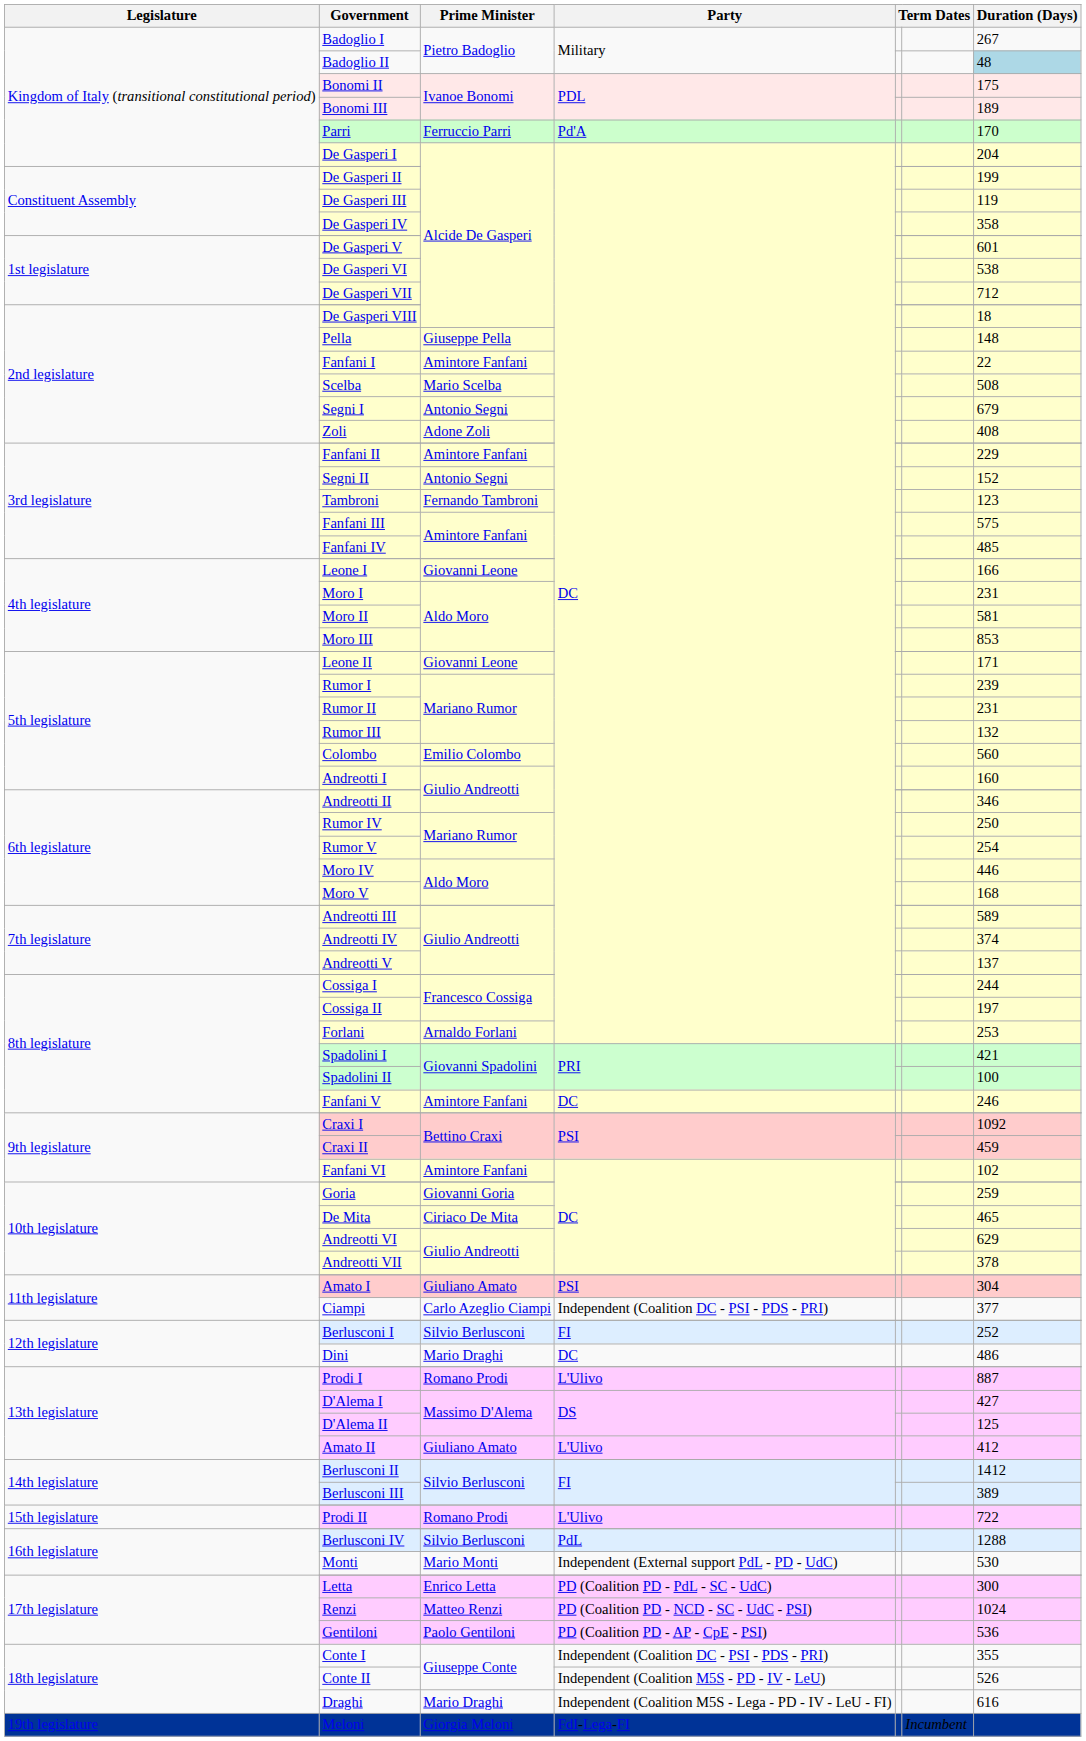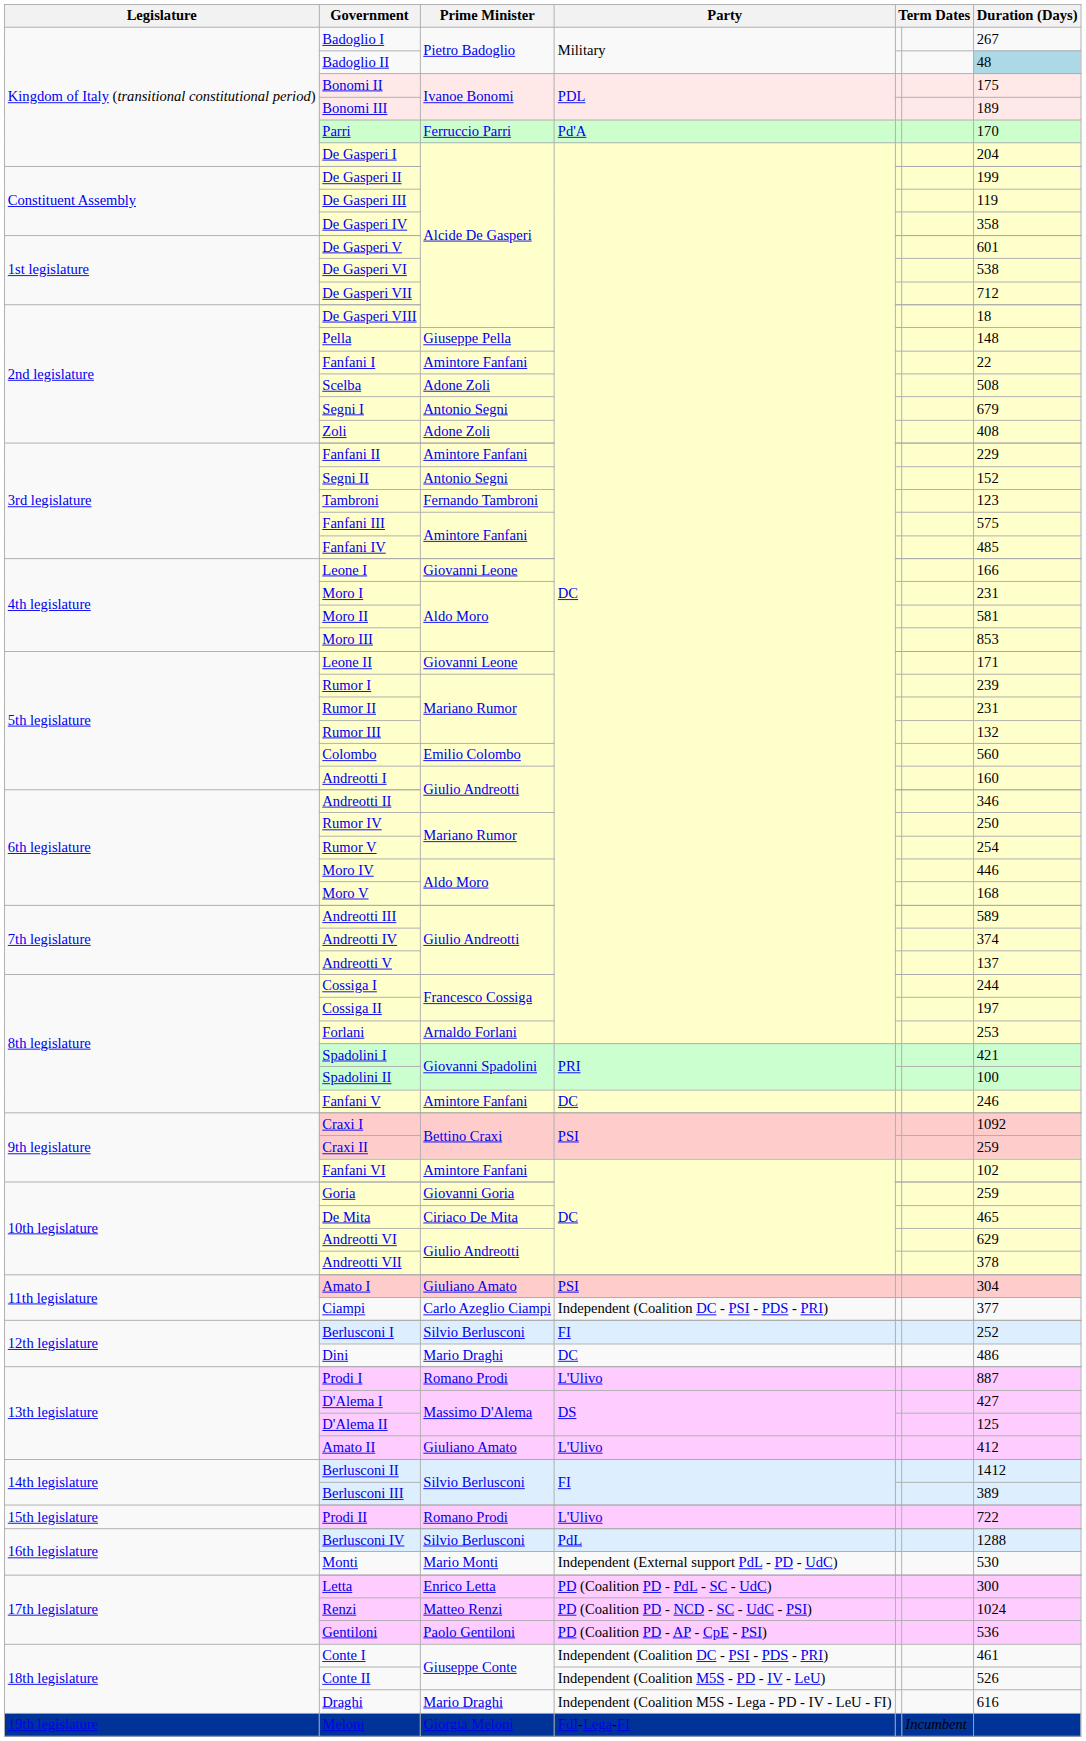 <table class="wikitable sortable">
 <tr>
 <th>Legislature</th>
 <th>Government</th>
 <th>Prime Minister</th>
 <th>Party</th>
 <th colspan="2">Term Dates</th>
 <th>Duration (Days)</th>
 </tr>
 <tr ---->
 <td rowspan="6"><a href='#'>Kingdom of Italy</a> (<em>transitional constitutional period</em>)</td>
 <td><a href='#'>Badoglio I</a></td>
 <td rowspan="2"><a href='#'>Pietro Badoglio</a></td>
 <td rowspan="2">Military</td>
 <td></td>
 <td></td>
 <td>267</td>
 </tr>
 <tr ---->
 <td><a href='#'>Badoglio II</a></td>
 <td></td>
 <td></td>
 <td style="background: lightblue;">48</td>
 </tr>
 <tr ---- bgcolor=#FFE8E8>
 <td><a href='#'>Bonomi II</a></td>
 <td rowspan="2"><a href='#'>Ivanoe Bonomi</a></td>
 <td rowspan="2"><a href='#'>PDL</a></td>
 <td></td>
 <td></td>
 <td>175</td>
 </tr>
 <tr ---- bgcolor=#FFE8E8>
 <td><a href='#'>Bonomi III</a></td>
 <td></td>
 <td></td>
 <td>189</td>
 </tr>
 <tr ---- bgcolor=#ccffcc>
 <td><a href='#'>Parri</a></td>
 <td><a href='#'>Ferruccio Parri</a></td>
 <td><a href='#'>Pd'A</a></td>
 <td></td>
 <td></td>
 <td>170</td>
 </tr>
 <tr ---- bgcolor=#ffffcc>
 <td><a href='#'>De Gasperi I</a></td>
 <td rowspan="11"><a href='#'>Alcide De Gasperi</a></td>
 <td rowspan="48"><a href='#'>DC</a></td>
 <td></td>
 <td></td>
 <td>204</td>
 </tr>
 <tr ---->
 <td rowspan="4"><a href='#'>Constituent Assembly</a></td>
 </tr>
 <tr bgcolor=#ffffcc>
 <td><a href='#'>De Gasperi II</a></td>
 <td></td>
 <td></td>
 <td>199</td>
 </tr>
 <tr ---- bgcolor=#ffffcc>
 <td><a href='#'>De Gasperi III</a></td>
 <td></td>
 <td></td>
 <td>119</td>
 </tr>
 <tr ---- bgcolor=#ffffcc>
 <td><a href='#'>De Gasperi IV</a></td>
 <td></td>
 <td></td>
 <td>358</td>
 </tr>
 <tr ---->
 <td rowspan="4"><a href='#'>1st legislature</a></td>
 </tr>
 <tr bgcolor=#ffffcc>
 <td><a href='#'>De Gasperi V</a></td>
 <td></td>
 <td></td>
 <td>601</td>
 </tr>
 <tr ---- bgcolor=#ffffcc>
 <td><a href='#'>De Gasperi VI</a></td>
 <td></td>
 <td></td>
 <td>538</td>
 </tr>
 <tr ---- bgcolor=#ffffcc>
 <td><a href='#'>De Gasperi VII</a></td>
 <td></td>
 <td></td>
 <td>712</td>
 </tr>
 <tr ---->
 <td rowspan="7"><a href='#'>2nd legislature</a></td>
 </tr>
 <tr bgcolor=#ffffcc>
 <td><a href='#'>De Gasperi VIII</a></td>
 <td></td>
 <td></td>
 <td>18</td>
 </tr>
 <tr ---- bgcolor=#ffffcc>
 <td><a href='#'>Pella</a></td>
 <td><a href='#'>Giuseppe Pella</a></td>
 <td></td>
 <td></td>
 <td>148</td>
 </tr>
 <tr ---- bgcolor=#ffffcc>
 <td><a href='#'>Fanfani I</a></td>
 <td><a href='#'>Amintore Fanfani</a></td>
 <td></td>
 <td></td>
 <td>22</td>
 </tr>
 <tr ---- bgcolor=#ffffcc>
 <td><a href='#'>Scelba</a></td>
-<td><a href='#'>Mario Scelba</a></td>
+<td><a href='#'>Adone Zoli</a></td>
 <td></td>
 <td></td>
 <td>508</td>
 </tr>
 <tr ---- bgcolor=#ffffcc>
 <td><a href='#'>Segni I</a></td>
 <td><a href='#'>Antonio Segni</a></td>
 <td></td>
 <td></td>
 <td>679</td>
 </tr>
 <tr ---- bgcolor=#ffffcc>
 <td><a href='#'>Zoli</a></td>
 <td><a href='#'>Adone Zoli</a></td>
 <td></td>
 <td></td>
 <td>408</td>
 </tr>
 <tr ---->
 <td rowspan="6"><a href='#'>3rd legislature</a></td>
 </tr>
 <tr bgcolor=#ffffcc>
 <td><a href='#'>Fanfani II</a></td>
 <td><a href='#'>Amintore Fanfani</a></td>
 <td></td>
 <td></td>
 <td>229</td>
 </tr>
 <tr ---- bgcolor=#ffffcc>
 <td><a href='#'>Segni II</a></td>
 <td><a href='#'>Antonio Segni</a></td>
 <td></td>
 <td></td>
 <td>152</td>
 </tr>
 <tr ---- bgcolor=#ffffcc>
 <td><a href='#'>Tambroni</a></td>
 <td><a href='#'>Fernando Tambroni</a></td>
 <td></td>
 <td></td>
 <td>123</td>
 </tr>
 <tr ---- bgcolor=#ffffcc>
 <td><a href='#'>Fanfani III</a></td>
 <td rowspan="2"><a href='#'>Amintore Fanfani</a></td>
 <td></td>
 <td></td>
 <td>575</td>
 </tr>
 <tr ---- bgcolor=#ffffcc>
 <td><a href='#'>Fanfani IV</a></td>
 <td></td>
 <td></td>
 <td>485</td>
 </tr>
 <tr ---->
 <td rowspan="5"><a href='#'>4th legislature</a></td>
 </tr>
 <tr bgcolor=#ffffcc>
 <td><a href='#'>Leone I</a></td>
 <td><a href='#'>Giovanni Leone</a></td>
 <td></td>
 <td></td>
 <td>166</td>
 </tr>
 <tr ---- bgcolor=#ffffcc>
 <td><a href='#'>Moro I</a></td>
 <td rowspan="3"><a href='#'>Aldo Moro</a></td>
 <td></td>
 <td></td>
 <td>231</td>
 </tr>
 <tr ---- bgcolor=#ffffcc>
 <td><a href='#'>Moro II</a></td>
 <td></td>
 <td></td>
 <td>581</td>
 </tr>
 <tr ---- bgcolor=#ffffcc>
 <td><a href='#'>Moro III</a></td>
 <td></td>
 <td></td>
 <td>853</td>
 </tr>
 <tr ---->
 <td rowspan="7"><a href='#'>5th legislature</a></td>
 </tr>
 <tr bgcolor=#ffffcc>
 <td><a href='#'>Leone II</a></td>
 <td><a href='#'>Giovanni Leone</a></td>
 <td></td>
 <td></td>
 <td>171</td>
 </tr>
 <tr ---- bgcolor=#ffffcc>
 <td><a href='#'>Rumor I</a></td>
 <td rowspan="3"><a href='#'>Mariano Rumor</a></td>
 <td></td>
 <td></td>
 <td>239</td>
 </tr>
 <tr ---- bgcolor=#ffffcc>
 <td><a href='#'>Rumor II</a></td>
 <td></td>
 <td></td>
 <td>231</td>
 </tr>
 <tr ---- bgcolor=#ffffcc>
 <td><a href='#'>Rumor III</a></td>
 <td></td>
 <td></td>
 <td>132</td>
 </tr>
 <tr ---- bgcolor=#ffffcc>
 <td><a href='#'>Colombo</a></td>
 <td><a href='#'>Emilio Colombo</a></td>
 <td></td>
 <td></td>
 <td>560</td>
 </tr>
 <tr ---- bgcolor=#ffffcc>
 <td><a href='#'>Andreotti I</a></td>
 <td rowspan="3"><a href='#'>Giulio Andreotti</a></td>
 <td></td>
 <td></td>
 <td>160</td>
 </tr>
 <tr ---->
 <td rowspan="6"><a href='#'>6th legislature</a></td>
 </tr>
 <tr bgcolor=#ffffcc>
 <td><a href='#'>Andreotti II</a></td>
 <td></td>
 <td></td>
 <td>346</td>
 </tr>
 <tr ---- bgcolor=#ffffcc>
 <td><a href='#'>Rumor IV</a></td>
 <td rowspan="2"><a href='#'>Mariano Rumor</a></td>
 <td></td>
 <td></td>
 <td>250</td>
 </tr>
 <tr ---- bgcolor=#ffffcc>
 <td><a href='#'>Rumor V</a></td>
 <td></td>
 <td></td>
 <td>254</td>
 </tr>
 <tr ---- bgcolor=#ffffcc>
 <td><a href='#'>Moro IV</a></td>
 <td rowspan="2"><a href='#'>Aldo Moro</a></td>
 <td></td>
 <td></td>
 <td>446</td>
 </tr>
 <tr ---- bgcolor=#ffffcc>
 <td><a href='#'>Moro V</a></td>
 <td></td>
 <td></td>
 <td>168</td>
 </tr>
 <tr ---->
 <td rowspan="4"><a href='#'>7th legislature</a></td>
 </tr>
 <tr bgcolor=#ffffcc>
 <td><a href='#'>Andreotti III</a></td>
 <td rowspan="3"><a href='#'>Giulio Andreotti</a></td>
 <td></td>
 <td></td>
 <td>589</td>
 </tr>
 <tr ---- bgcolor=#ffffcc>
 <td><a href='#'>Andreotti IV</a></td>
 <td></td>
 <td></td>
 <td>374</td>
 </tr>
 <tr ---- bgcolor=#ffffcc>
 <td><a href='#'>Andreotti V</a></td>
 <td></td>
 <td></td>
 <td>137</td>
 </tr>
 <tr ---->
 <td rowspan="7"><a href='#'>8th legislature</a></td>
 </tr>
 <tr bgcolor=#ffffcc>
 <td><a href='#'>Cossiga I</a></td>
 <td rowspan="2"><a href='#'>Francesco Cossiga</a></td>
 <td></td>
 <td></td>
 <td>244</td>
 </tr>
 <tr ---- bgcolor=#ffffcc>
 <td><a href='#'>Cossiga II</a></td>
 <td></td>
 <td></td>
 <td>197</td>
 </tr>
 <tr ---- bgcolor=#ffffcc>
 <td><a href='#'>Forlani</a></td>
 <td><a href='#'>Arnaldo Forlani</a></td>
 <td></td>
 <td></td>
 <td>253</td>
 </tr>
 <tr ---- bgcolor=#ccffcf>
 <td><a href='#'>Spadolini I</a></td>
 <td rowspan="2"><a href='#'>Giovanni Spadolini</a></td>
 <td rowspan="2"><a href='#'>PRI</a></td>
 <td></td>
 <td></td>
 <td>421</td>
 </tr>
 <tr ---- bgcolor=#ccffcf>
 <td><a href='#'>Spadolini II</a></td>
 <td></td>
 <td></td>
 <td>100</td>
 </tr>
 <tr ---- bgcolor=#ffffcc>
 <td><a href='#'>Fanfani V</a></td>
 <td><a href='#'>Amintore Fanfani</a></td>
 <td><a href='#'>DC</a></td>
 <td></td>
 <td></td>
 <td>246</td>
 </tr>
 <tr ---->
 <td rowspan="4"><a href='#'>9th legislature</a></td>
 </tr>
 <tr bgcolor=#ffcccc>
 <td><a href='#'>Craxi I</a></td>
 <td rowspan="2"><a href='#'>Bettino Craxi</a></td>
 <td rowspan="2"><a href='#'>PSI</a></td>
 <td></td>
 <td></td>
 <td>1092</td>
 </tr>
 <tr ---- bgcolor=#ffcccc>
 <td><a href='#'>Craxi II</a></td>
 <td></td>
 <td></td>
-<td>459</td>
+<td>259</td>
 </tr>
 <tr ---- bgcolor=#ffffcc>
 <td><a href='#'>Fanfani VI</a></td>
 <td><a href='#'>Amintore Fanfani</a></td>
 <td rowspan="6"><a href='#'>DC</a></td>
 <td></td>
 <td></td>
 <td>102</td>
 </tr>
 <tr ---->
 <td rowspan="5"><a href='#'>10th legislature</a></td>
 </tr>
 <tr bgcolor=#ffffcc>
 <td><a href='#'>Goria</a></td>
 <td><a href='#'>Giovanni Goria</a></td>
 <td></td>
 <td></td>
 <td>259</td>
 </tr>
 <tr ---- bgcolor=#ffffcc>
 <td><a href='#'>De Mita</a></td>
 <td><a href='#'>Ciriaco De Mita</a></td>
 <td></td>
 <td></td>
 <td>465</td>
 </tr>
 <tr ---- bgcolor=#ffffcc>
 <td><a href='#'>Andreotti VI</a></td>
 <td rowspan="2"><a href='#'>Giulio Andreotti</a></td>
 <td></td>
 <td></td>
 <td>629</td>
 </tr>
 <tr ---- bgcolor=#ffffcc>
 <td><a href='#'>Andreotti VII</a></td>
 <td></td>
 <td></td>
 <td>378</td>
 </tr>
 <tr ---->
 <td rowspan="3"><a href='#'>11th legislature</a></td>
 </tr>
 <tr bgcolor=#ffcccc>
 <td><a href='#'>Amato I</a></td>
 <td><a href='#'>Giuliano Amato</a></td>
 <td><a href='#'>PSI</a></td>
 <td></td>
 <td></td>
 <td>304</td>
 </tr>
 <tr ---->
 <td><a href='#'>Ciampi</a></td>
 <td><a href='#'>Carlo Azeglio Ciampi</a></td>
 <td>Independent (Coalition <a href='#'>DC</a> - <a href='#'>PSI</a> - <a href='#'>PDS</a> - <a href='#'>PRI</a>)</td>
 <td></td>
 <td></td>
 <td>377</td>
 </tr>
 <tr ---->
 <td rowspan="3"><a href='#'>12th legislature</a></td>
 </tr>
 <tr bgcolor=#DDEEFF>
 <td><a href='#'>Berlusconi I</a></td>
 <td><a href='#'>Silvio Berlusconi</a></td>
 <td><a href='#'>FI</a></td>
 <td></td>
 <td></td>
 <td>252</td>
 </tr>
 <tr ---->
 <td><a href='#'>Dini</a></td>
 <td><a href='#'>Mario Draghi</a></td>
 <td><a href='#'>DC</a></td>
 <td></td>
 <td></td>
 <td>486</td>
 </tr>
 <tr ---->
 <td rowspan="5"><a href='#'>13th legislature</a></td>
 </tr>
 <tr bgcolor=#ffccff>
 <td><a href='#'>Prodi I</a></td>
 <td><a href='#'>Romano Prodi</a></td>
 <td><a href='#'>L'Ulivo</a></td>
 <td></td>
 <td></td>
 <td>887</td>
 </tr>
 <tr ---- bgcolor=#ffccff>
 <td><a href='#'>D'Alema I</a></td>
 <td rowspan="2"><a href='#'>Massimo D'Alema</a></td>
 <td rowspan="2"><a href='#'>DS</a></td>
 <td></td>
 <td></td>
 <td>427</td>
 </tr>
 <tr ---- bgcolor=#ffccff>
 <td><a href='#'>D'Alema II</a></td>
 <td></td>
 <td></td>
 <td>125</td>
 </tr>
 <tr ---- bgcolor=#ffccff>
 <td><a href='#'>Amato II</a></td>
 <td><a href='#'>Giuliano Amato</a></td>
 <td><a href='#'>L'Ulivo</a></td>
 <td></td>
 <td></td>
 <td>412</td>
 </tr>
 <tr ---->
 <td rowspan="3"><a href='#'>14th legislature</a></td>
 </tr>
 <tr bgcolor=#DDEEFF>
 <td><a href='#'>Berlusconi II</a></td>
 <td rowspan="2"><a href='#'>Silvio Berlusconi</a></td>
 <td rowspan="2"><a href='#'>FI</a></td>
 <td></td>
 <td></td>
 <td>1412</td>
 </tr>
 <tr ---- bgcolor=#DDEEFF>
 <td><a href='#'>Berlusconi III</a></td>
 <td></td>
 <td></td>
 <td>389</td>
 </tr>
 <tr ---->
 <td rowspan="2"><a href='#'>15th legislature</a></td>
 </tr>
 <tr bgcolor="#ffccff">
 <td><a href='#'>Prodi II</a></td>
 <td><a href='#'>Romano Prodi</a></td>
 <td><a href='#'>L'Ulivo</a></td>
 <td></td>
 <td></td>
 <td>722</td>
 </tr>
 <tr ---->
 <td rowspan="3"><a href='#'>16th legislature</a></td>
 </tr>
 <tr bgcolor=#DDEEFF>
 <td><a href='#'>Berlusconi IV</a></td>
 <td><a href='#'>Silvio Berlusconi</a></td>
 <td><a href='#'>PdL</a></td>
 <td></td>
 <td></td>
 <td>1288</td>
 </tr>
 <tr ---->
 <td><a href='#'>Monti</a></td>
 <td><a href='#'>Mario Monti</a></td>
 <td>Independent (External support <a href='#'>PdL</a> - <a href='#'>PD</a> - <a href='#'>UdC</a>)</td>
 <td></td>
 <td></td>
 <td>530</td>
 </tr>
 <tr ---->
 <td rowspan="4"><a href='#'>17th legislature</a></td>
 </tr>
 <tr bgcolor="#ffccff">
 <td><a href='#'>Letta</a></td>
 <td><a href='#'>Enrico Letta</a></td>
 <td><a href='#'>PD</a> (Coalition <a href='#'>PD</a> - <a href='#'>PdL</a> - <a href='#'>SC</a> - <a href='#'>UdC</a>)</td>
 <td></td>
 <td></td>
 <td>300</td>
 </tr>
 <tr bgcolor="#ffccff">
 <td><a href='#'>Renzi</a></td>
 <td><a href='#'>Matteo Renzi</a></td>
 <td><a href='#'>PD</a> (Coalition <a href='#'>PD</a> - <a href='#'>NCD</a> - <a href='#'>SC</a> - <a href='#'>UdC</a> - <a href='#'>PSI</a>)</td>
 <td></td>
 <td></td>
 <td>1024</td>
 </tr>
 <tr bgcolor="#ffccff">
 <td><a href='#'>Gentiloni</a></td>
 <td><a href='#'>Paolo Gentiloni</a></td>
 <td><a href='#'>PD</a> (Coalition <a href='#'>PD</a> - <a href='#'>AP</a> - <a href='#'>CpE</a> - <a href='#'>PSI</a>)</td>
 <td></td>
 <td></td>
 <td>536</td>
 </tr>
 <tr>
 <td rowspan="3"><a href='#'>18th legislature</a></td>
 <td><a href='#'>Conte I</a></td>
 <td rowspan="2"><a href='#'>Giuseppe Conte</a></td>
 <td>Independent (Coalition <a href='#'>DC</a> - <a href='#'>PSI</a> - <a href='#'>PDS</a> - <a href='#'>PRI</a>)</td>
 <td></td>
 <td></td>
-<td>355</td>
+<td>461</td>
 </tr>
 <tr ---->
 <td><a href='#'>Conte II</a></td>
 <td>Independent (Coalition <a href='#'>M5S</a> - <a href='#'>PD</a> - <a href='#'>IV</a> - <a href='#'>LeU</a>)</td>
 <td></td>
 <td></td>
 <td>526</td>
 </tr>
 <tr ---->
 <td><a href='#'>Draghi</a></td>
 <td><a href='#'>Mario Draghi</a></td>
 <td>Independent (Coalition M5S - Lega - PD - IV - LeU - FI)</td>
 <td></td>
 <td></td>
 <td>616</td>
 </tr>
 <tr bgcolor="#003397">
 <td><a href='#'>19th legislature</a></td>
 <td><a href='#'>Meloni</a></td>
 <td><a href='#'>Giorgia Meloni</a></td>
 <td><a href='#'>FdI</a>-<a href='#'>Lega</a>-<a href='#'>FI</a></td>
 <td></td>
 <td><em>Incumbent</em></td>
 <td></td>
 </tr>
 </table>
